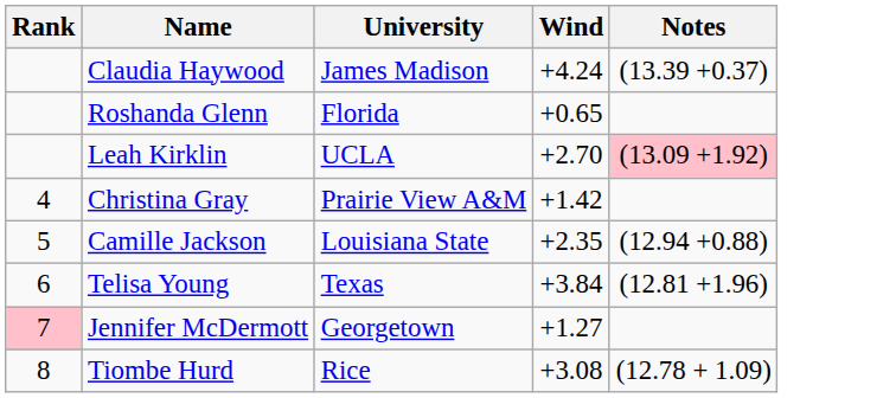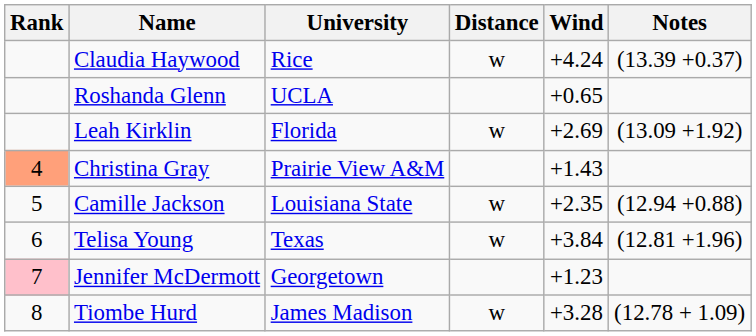 <table class="wikitable sortable" style="text-align:center">
 <tr>
 <th>Rank</th>
 <th>Name</th>
 <th>University</th>
+<th>Distance</th>
 <th>Wind</th>
 <th>Notes</th>
 </tr>
 <tr>
 <td></td>
 <td align=left><a href='#'>Claudia Haywood</a></td>
-<td align=left><a href='#'>James Madison</a></td>
+<td align="left"><a href='#'>Rice</a></td>
+<td>w</td>
 <td>+4.24</td>
 <td>(13.39 +0.37)</td>
 </tr>
 <tr>
 <td></td>
 <td align=left><a href='#'>Roshanda Glenn</a></td>
-<td align="left"><a href='#'>Florida</a></td>
+<td align="left"><a href='#'>UCLA</a></td>
+<td></td>
 <td>+0.65</td>
 <td></td>
 </tr>
 <tr>
 <td></td>
 <td align=left><a href='#'>Leah Kirklin</a></td>
-<td align="left"><a href='#'>UCLA</a></td>
-<td>+2.70</td>
-<td style="background: pink;">(13.09 +1.92)</td>
+<td align="left"><a href='#'>Florida</a></td>
+<td>w</td>
+<td>+2.69</td>
+<td>(13.09 +1.92)</td>
 </tr>
 <tr>
-<td>4</td>
+<td style="background: lightsalmon;">4</td>
 <td align=left><a href='#'>Christina Gray</a></td>
 <td align="left"><a href='#'>Prairie View A&M</a></td>
-<td>+1.42</td>
+<td></td>
+<td>+1.43</td>
 <td></td>
 </tr>
 <tr>
 <td>5</td>
 <td align=left><a href='#'>Camille Jackson</a></td>
 <td align="left"><a href='#'>Louisiana State</a></td>
+<td>w</td>
 <td>+2.35</td>
 <td>(12.94 +0.88)</td>
 </tr>
 <tr>
 <td>6</td>
 <td align=left><a href='#'>Telisa Young</a></td>
 <td align="left"><a href='#'>Texas</a></td>
+<td>w</td>
 <td>+3.84</td>
 <td>(12.81 +1.96)</td>
 </tr>
 <tr>
 <td style="background: pink;">7</td>
 <td align=left><a href='#'>Jennifer McDermott</a></td>
 <td align="left"><a href='#'>Georgetown</a></td>
-<td>+1.27</td>
+<td></td>
+<td>+1.23</td>
 <td></td>
 </tr>
 <tr>
 <td>8</td>
 <td align=left><a href='#'>Tiombe Hurd</a></td>
-<td align="left"><a href='#'>Rice</a></td>
-<td>+3.08</td>
+<td align=left><a href='#'>James Madison</a></td>
+<td>w</td>
+<td>+3.28</td>
 <td>(12.78 + 1.09)</td>
 </tr>
 </table>
